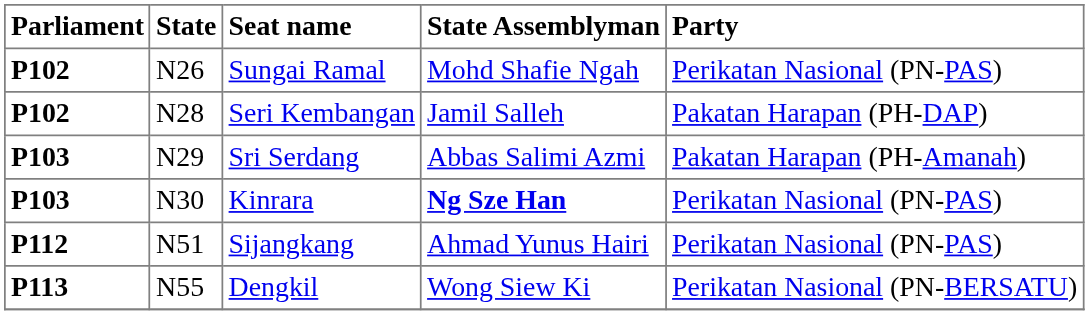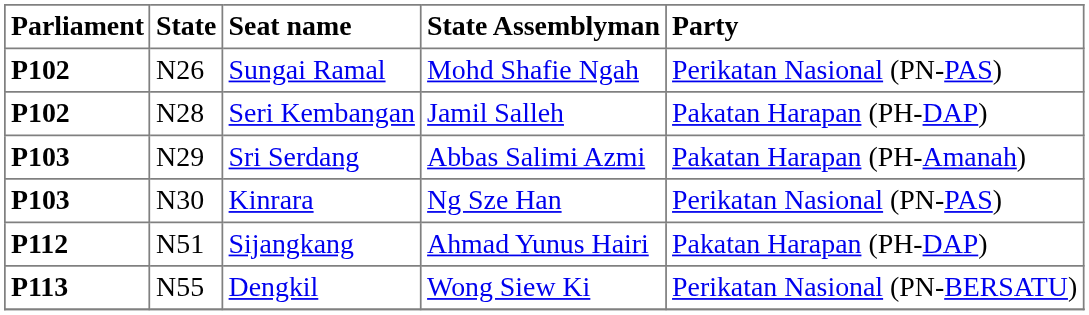 <table class="toccolours sortable" border="1" cellpadding="3" style="border-collapse:collapse; text-align: left;">
 <tr>
 <th align="center">Parliament</th>
 <th>State</th>
 <th>Seat name</th>
 <th>State Assemblyman</th>
 <th>Party</th>
 </tr>
 <tr>
 <th align="left">P102</th>
 <td>N26</td>
 <td><a href='#'>Sungai Ramal</a></td>
 <td><a href='#'>Mohd Shafie Ngah</a></td>
 <td><a href='#'>Perikatan Nasional</a> (PN-<a href='#'>PAS</a>)</td>
 </tr>
 <tr>
 <th align="left">P102</th>
 <td>N28</td>
 <td><a href='#'>Seri Kembangan</a></td>
 <td><a href='#'>Jamil Salleh</a></td>
 <td><a href='#'>Pakatan Harapan</a> (PH-<a href='#'>DAP</a>)</td>
 </tr>
 <tr>
 <th align="left">P103</th>
 <td>N29</td>
 <td><a href='#'>Sri Serdang</a></td>
 <td><a href='#'>Abbas Salimi Azmi</a></td>
 <td><a href='#'>Pakatan Harapan</a> (PH-<a href='#'>Amanah</a>)</td>
 </tr>
 <tr>
 <th align="left">P103</th>
 <td>N30</td>
 <td><a href='#'>Kinrara</a></td>
-<td><strong><a href='#'>Ng Sze Han</a></strong></td>
+<td><a href='#'>Ng Sze Han</a></td>
 <td><a href='#'>Perikatan Nasional</a> (PN-<a href='#'>PAS</a>)</td>
 </tr>
 <tr>
 <th align="left">P112</th>
 <td>N51</td>
 <td><a href='#'>Sijangkang</a></td>
 <td><a href='#'>Ahmad Yunus Hairi</a></td>
-<td><a href='#'>Perikatan Nasional</a> (PN-<a href='#'>PAS</a>)</td>
+<td><a href='#'>Pakatan Harapan</a> (PH-<a href='#'>DAP</a>)</td>
 </tr>
 <tr>
 <th align="left">P113</th>
 <td>N55</td>
 <td><a href='#'>Dengkil</a></td>
 <td><a href='#'>Wong Siew Ki</a></td>
 <td><a href='#'>Perikatan Nasional</a> (PN-<a href='#'>BERSATU</a>)</td>
 </tr>
 <tr>
 </tr>
 </table>
